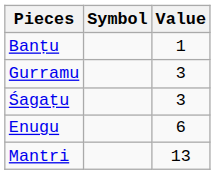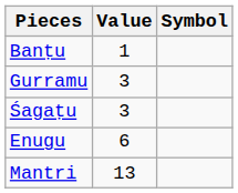 <table class="wikitable" style="float: right;" border="1">
 <tr>
 <th>Pieces</th>
+<th>Value</th>
 <th>Symbol</th>
-<th>Value</th>
 </tr>
 <tr>
 <td><a href='#'>Banṭu</a></td>
+<td style="text-align:center;">1</td>
 <td></td>
-<td style="text-align:center;">1</td>
 </tr>
 <tr>
 <td><a href='#'>Gurramu</a></td>
+<td style="text-align:center;">3</td>
 <td></td>
-<td style="text-align:center;">3</td>
 </tr>
 <tr>
 <td><a href='#'>Śagaṭu</a></td>
+<td style="text-align:center;">3</td>
 <td></td>
-<td style="text-align:center;">3</td>
 </tr>
 <tr>
 <td><a href='#'>Enugu</a></td>
+<td style="text-align:center;">6</td>
 <td></td>
-<td style="text-align:center;">6</td>
 </tr>
 <tr>
 <td><a href='#'>Mantri</a></td>
+<td style="text-align:center;">13</td>
 <td></td>
-<td style="text-align:center;">13</td>
 </tr>
 </table>
